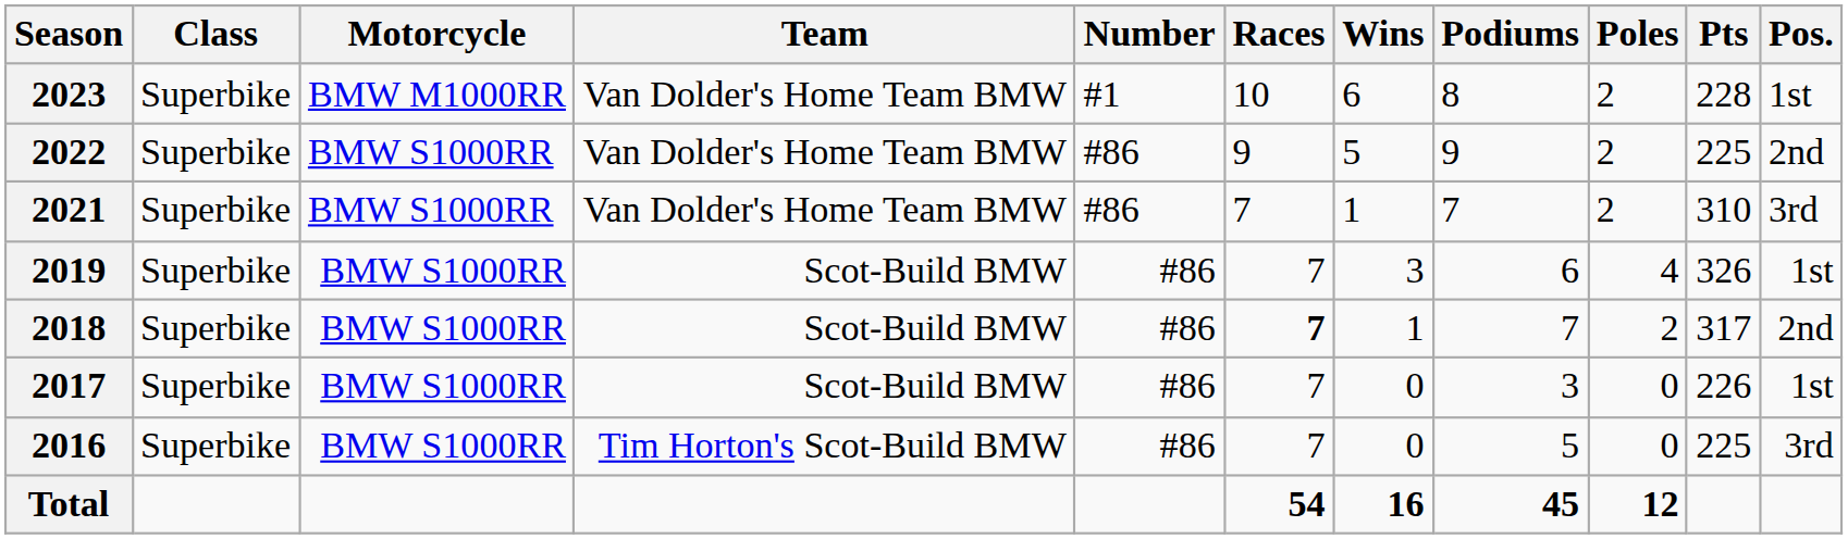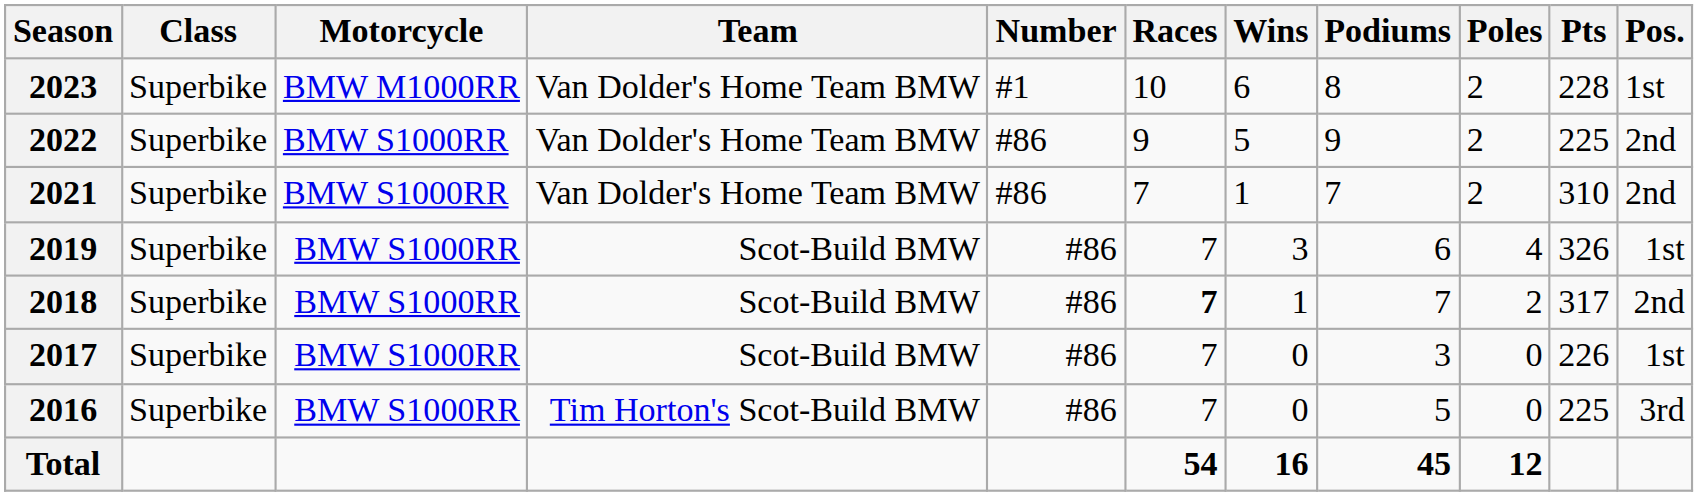 <table class="wikitable">
 <tr>
 <th>Season</th>
 <th>Class</th>
 <th>Motorcycle</th>
 <th>Team</th>
 <th>Number</th>
 <th>Races</th>
 <th>Wins</th>
 <th>Podiums</th>
 <th>Poles</th>
 <th>Pts</th>
 <th>Pos.</th>
 </tr>
 <tr>
 <th>2023</th>
 <td>Superbike</td>
 <td><a href='#'>BMW M1000RR</a></td>
 <td>Van Dolder's Home Team BMW</td>
 <td>#1</td>
 <td>10</td>
 <td>6</td>
 <td>8</td>
 <td>2</td>
 <td>228</td>
 <td>1st</td>
 </tr>
 <tr>
 <th>2022</th>
 <td>Superbike</td>
 <td><a href='#'>BMW S1000RR</a></td>
 <td>Van Dolder's Home Team BMW</td>
 <td>#86</td>
 <td>9</td>
 <td>5</td>
 <td>9</td>
 <td>2</td>
 <td>225</td>
 <td>2nd</td>
 </tr>
 <tr>
 <th>2021</th>
 <td>Superbike</td>
 <td><a href='#'>BMW S1000RR</a></td>
 <td>Van Dolder's Home Team BMW</td>
 <td>#86</td>
 <td>7</td>
 <td>1</td>
 <td>7</td>
 <td>2</td>
 <td>310</td>
-<td>3rd</td>
+<td>2nd</td>
 </tr>
 <tr align="right">
 <th>2019</th>
 <td>Superbike</td>
 <td><a href='#'>BMW S1000RR</a></td>
 <td>Scot-Build BMW</td>
 <td>#86</td>
 <td>7</td>
 <td>3</td>
 <td>6</td>
 <td>4</td>
 <td>326</td>
 <td>1st</td>
 </tr>
 <tr align="right">
 <th>2018</th>
 <td>Superbike</td>
 <td><a href='#'>BMW S1000RR</a></td>
 <td>Scot-Build BMW</td>
 <td>#86</td>
 <td><strong>7</strong></td>
 <td>1</td>
 <td>7</td>
 <td>2</td>
 <td>317</td>
 <td>2nd</td>
 </tr>
 <tr align="right">
 <th>2017</th>
 <td>Superbike</td>
 <td><a href='#'>BMW S1000RR</a></td>
 <td>Scot-Build BMW</td>
 <td>#86</td>
 <td>7</td>
 <td>0</td>
 <td>3</td>
 <td>0</td>
 <td>226</td>
 <td>1st</td>
 </tr>
 <tr align="right">
 <th>2016</th>
 <td>Superbike</td>
 <td><a href='#'>BMW S1000RR</a></td>
 <td><a href='#'>Tim Horton's</a> Scot-Build BMW</td>
 <td>#86</td>
 <td>7</td>
 <td>0</td>
 <td>5</td>
 <td>0</td>
 <td>225</td>
 <td>3rd</td>
 </tr>
 <tr align="right">
 <th>Total</th>
 <td></td>
 <td></td>
 <td></td>
 <td></td>
 <td><strong>54</strong></td>
 <td><strong>16</strong></td>
 <td><strong>45</strong></td>
 <td><strong>12</strong></td>
 <td></td>
 <td></td>
 </tr>
 </table>
